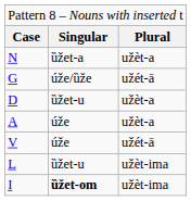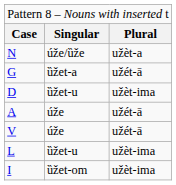 <table class="wikitable">
 <tr>
 <td colspan="5">Pattern 8 – <em>Nouns with inserted</em> t</td>
 </tr>
 <tr>
 <th>Case</th>
 <th>Singular</th>
 <th>Plural</th>
 </tr>
 <tr>
 <td><a href='#'>N</a></td>
-<td>ȕžet-a</td>
+<td>úže/ȕže</td>
 <td>užèt-a</td>
 </tr>
 <tr>
 <td><a href='#'>G</a></td>
-<td>úže/ȕže</td>
+<td>ȕžet-a</td>
 <td>užét-ā</td>
 </tr>
 <tr>
 <td><a href='#'>D</a></td>
 <td>ȕžet-u</td>
-<td>užèt-a</td>
+<td>užèt-ima</td>
 </tr>
 <tr>
 <td><a href='#'>A</a></td>
 <td>úže</td>
-<td>užèt-a</td>
+<td>užét-ā</td>
 </tr>
 <tr>
 <td><a href='#'>V</a></td>
 <td>úže</td>
 <td>užét-ā</td>
 </tr>
 <tr>
 <td><a href='#'>L</a></td>
 <td>ȕžet-u</td>
 <td>užèt-ima</td>
 </tr>
 <tr>
 <td><a href='#'>I</a></td>
-<td><strong>ȕžet-om</strong></td>
+<td>ȕžet-om</td>
 <td>užèt-ima</td>
 </tr>
 </table>
